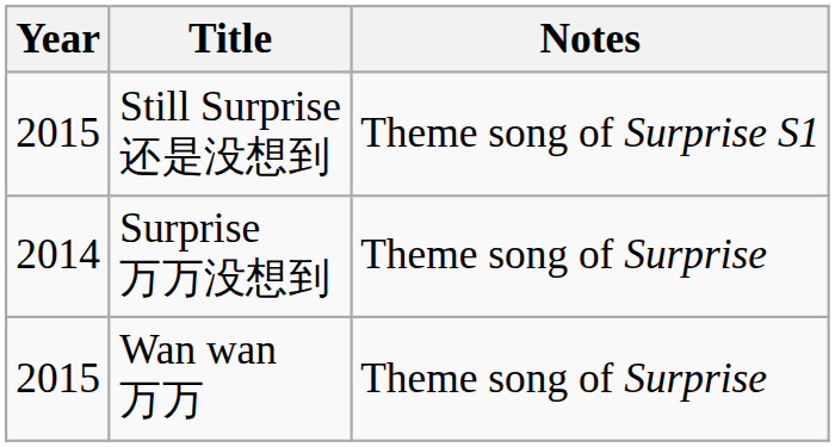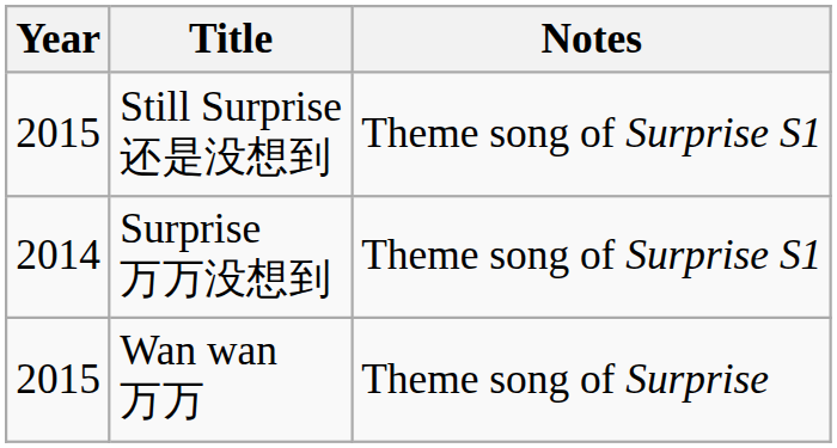 <table class="wikitable sortable">
 <tr>
 <th>Year</th>
 <th>Title</th>
 <th>Notes</th>
 </tr>
 <tr>
 <td>2015</td>
 <td>Still Surprise<br>还是没想到</td>
 <td>Theme song of <em>Surprise S1</em></td>
 </tr>
 <tr>
 <td>2014</td>
 <td>Surprise<br>万万没想到</td>
-<td>Theme song of <em>Surprise</em></td>
+<td>Theme song of <em>Surprise S1</em></td>
 </tr>
 <tr>
 <td>2015</td>
 <td>Wan wan<br>万万</td>
 <td>Theme song of <em>Surprise</em></td>
 </tr>
 </table>
